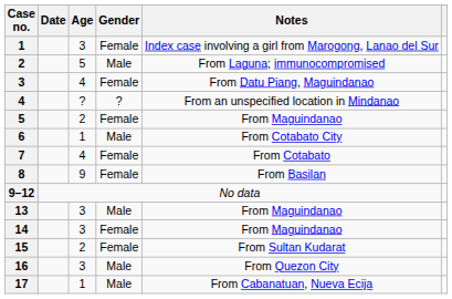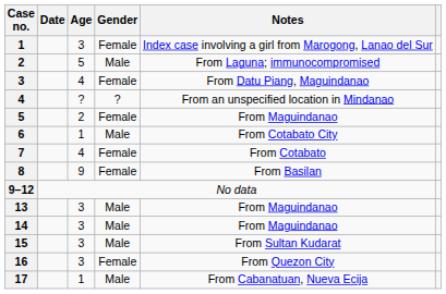 <table class="wikitable sortable mw-collapsible sort-under" style="font-size:90%; text-align:center">
 <tr>
 <th scope="col">Case<br>no.</th>
 <th scope="col">Date</th>
 <th scope="col">Age</th>
 <th scope="col">Gender</th>
 <th scope="col" class="unsortable">Notes</th>
 <th scope="col" class="unsortable"></th>
 </tr>
 <tr>
 <th scope="row">1</th>
 <td></td>
 <td>3</td>
 <td>Female</td>
 <td><a href='#'>Index case</a> involving a girl from <a href='#'>Marogong</a>, <a href='#'>Lanao del Sur</a></td>
 <td></td>
 </tr>
 <tr>
 <th scope="row">2</th>
 <td></td>
 <td>5</td>
 <td>Male</td>
 <td>From <a href='#'>Laguna</a>; <a href='#'>immunocompromised</a></td>
 <td></td>
 </tr>
 <tr>
 <th scope="row">3</th>
 <td></td>
 <td>4</td>
 <td>Female</td>
 <td>From <a href='#'>Datu Piang</a>, <a href='#'>Maguindanao</a></td>
 <td></td>
 </tr>
 <tr>
 <th scope="row">4</th>
 <td></td>
 <td>?</td>
 <td>?</td>
 <td>From an unspecified location in <a href='#'>Mindanao</a></td>
 <td></td>
 </tr>
 <tr>
 <th scope="row">5</th>
 <td></td>
 <td>2</td>
 <td>Female</td>
 <td>From <a href='#'>Maguindanao</a></td>
 <td></td>
 </tr>
 <tr>
 <th scope="row">6</th>
 <td></td>
 <td>1</td>
 <td>Male</td>
 <td>From <a href='#'>Cotabato City</a></td>
 <td></td>
 </tr>
 <tr>
 <th scope="row">7</th>
 <td></td>
 <td>4</td>
 <td>Female</td>
 <td>From <a href='#'>Cotabato</a></td>
 <td></td>
 </tr>
 <tr>
 <th scope="row">8</th>
 <td></td>
 <td>9</td>
 <td>Female</td>
 <td>From <a href='#'>Basilan</a></td>
 <td></td>
 </tr>
 <tr>
 <th scope="row">9–12</th>
 <td colspan=4><em>No data</em></td>
 <td></td>
 </tr>
 <tr>
 <th scope="row">13</th>
 <td></td>
 <td>3</td>
 <td>Male</td>
 <td>From <a href='#'>Maguindanao</a></td>
 <td></td>
 </tr>
 <tr>
 <th scope="row">14</th>
 <td></td>
 <td>3</td>
-<td>Female</td>
+<td>Male</td>
 <td>From <a href='#'>Maguindanao</a></td>
 <td></td>
 </tr>
 <tr>
 <th scope="row">15</th>
 <td></td>
-<td>2</td>
-<td>Female</td>
+<td>3</td>
+<td>Male</td>
 <td>From <a href='#'>Sultan Kudarat</a></td>
 <td></td>
 </tr>
 <tr>
 <th scope="row">16</th>
 <td></td>
 <td>3</td>
-<td>Male</td>
+<td>Female</td>
 <td>From <a href='#'>Quezon City</a></td>
 <td></td>
 </tr>
 <tr>
 <th scope="row">17</th>
 <td></td>
 <td>1</td>
 <td>Male</td>
 <td>From <a href='#'>Cabanatuan</a>, <a href='#'>Nueva Ecija</a></td>
 <td></td>
 </tr>
 </table>
